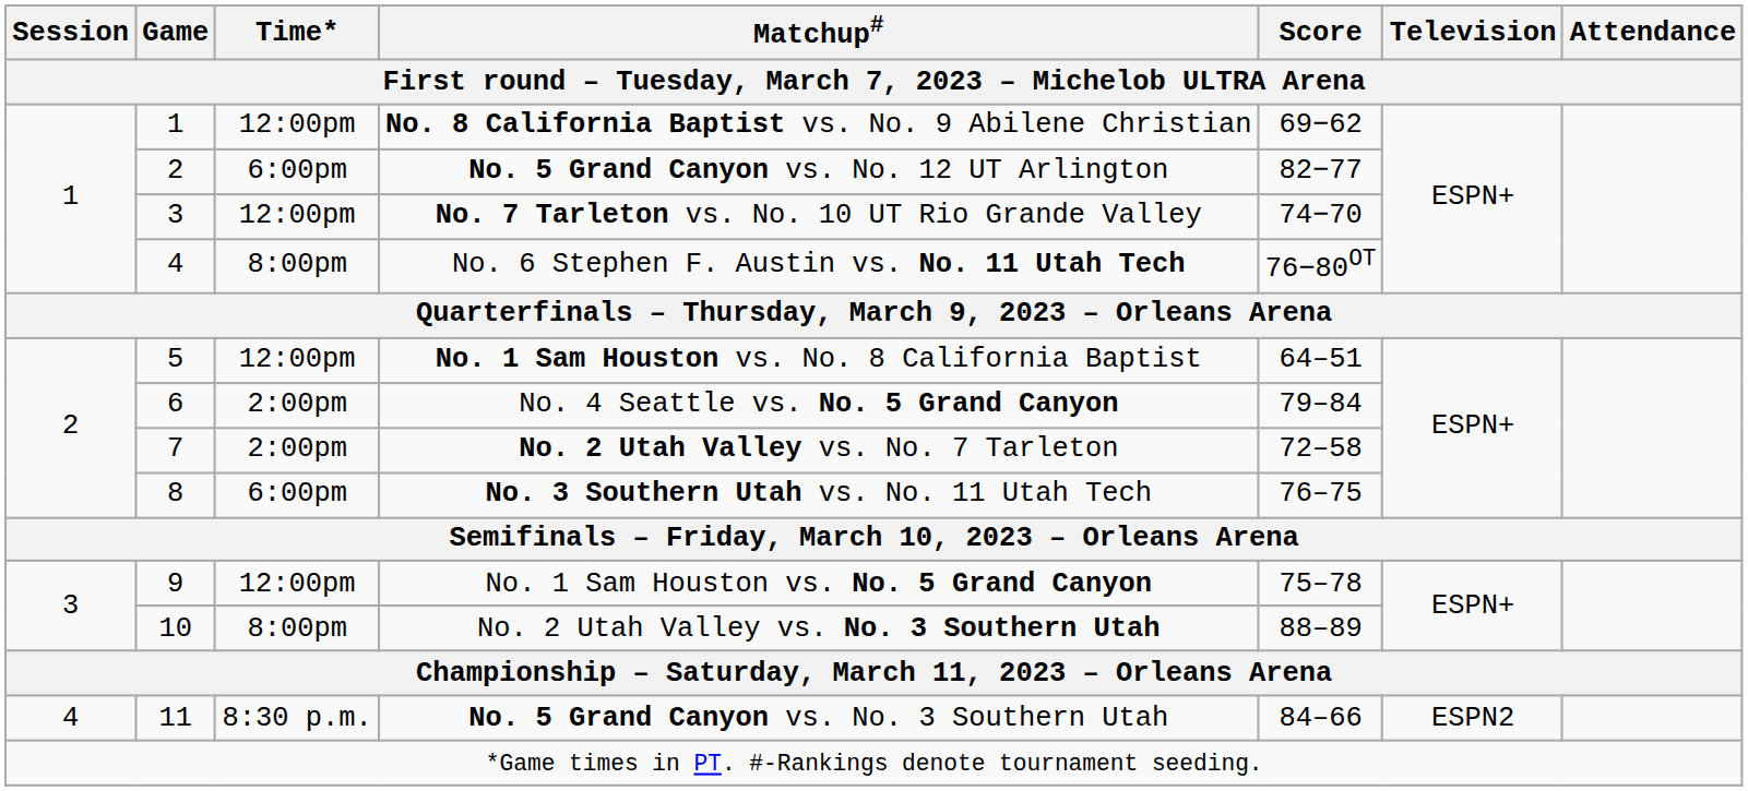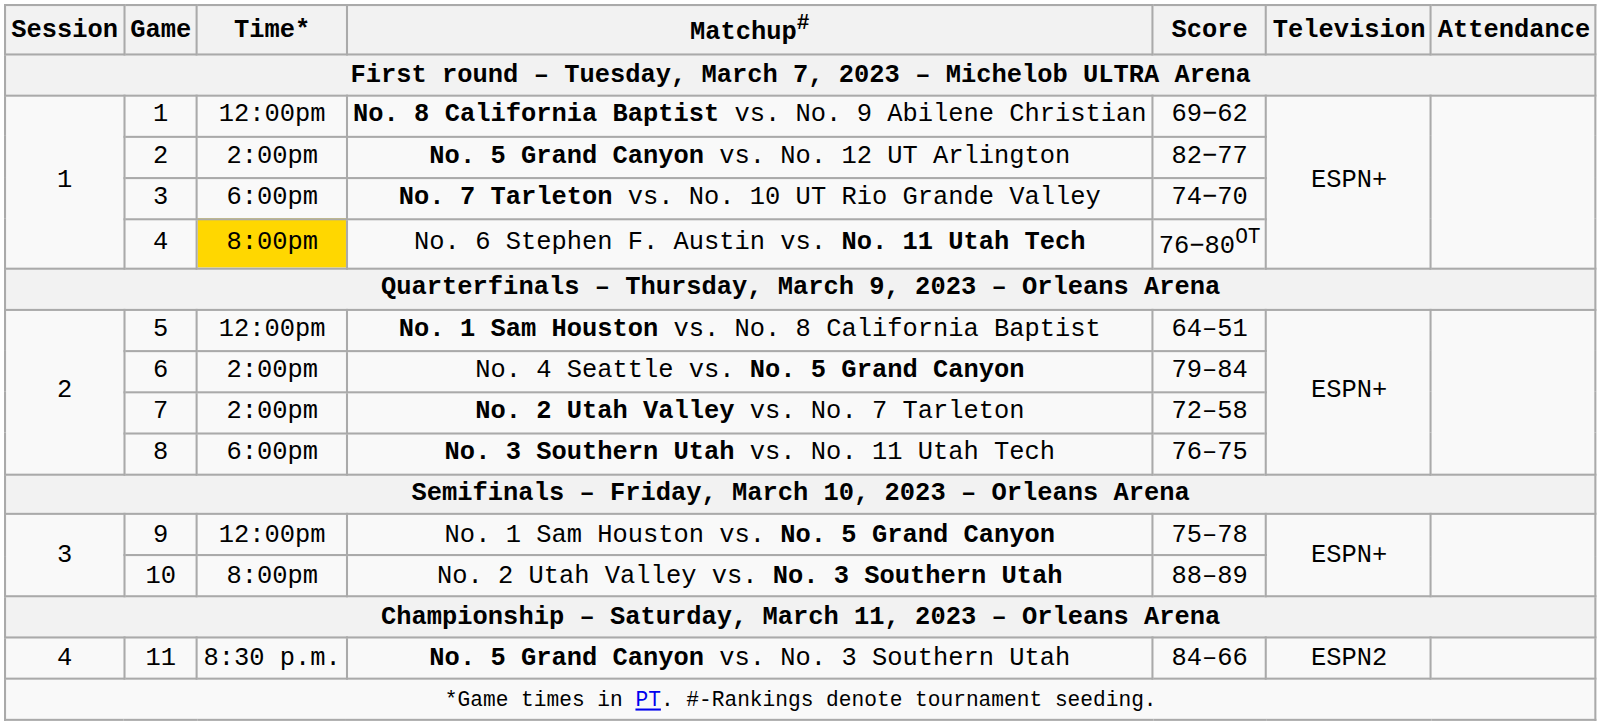 <table class="wikitable" style="font-size: 95%;text-align:center">
 <tr>
 <th>Session</th>
 <th>Game</th>
 <th>Time*</th>
 <th>Matchup<sup>#</sup></th>
 <th>Score</th>
 <th>Television</th>
 <th>Attendance</th>
 </tr>
 <tr>
 <th colspan=7>First round – Tuesday, March 7, 2023 – Michelob ULTRA Arena</th>
 </tr>
 <tr>
 <td rowspan="4">1</td>
 <td>1</td>
 <td>12:00pm</td>
 <td><strong>No. 8 California Baptist</strong> vs. No. 9 Abilene Christian</td>
 <td>69−62</td>
 <td rowspan="4">ESPN+</td>
 <td rowspan="4"></td>
 </tr>
 <tr>
 <td>2</td>
-<td>6:00pm</td>
+<td>2:00pm</td>
 <td><strong>No. 5 Grand Canyon</strong> vs. No. 12 UT Arlington</td>
 <td>82−77</td>
 </tr>
 <tr>
 <td>3</td>
-<td>12:00pm</td>
+<td>6:00pm</td>
 <td><strong>No. 7 Tarleton</strong> vs. No. 10 UT Rio Grande Valley</td>
 <td>74−70</td>
 </tr>
 <tr>
 <td>4</td>
-<td>8:00pm</td>
+<td style="background: gold;">8:00pm</td>
 <td>No. 6 Stephen F. Austin vs. <strong>No. 11 Utah Tech</strong></td>
 <td>76−80<sup>OT</sup></td>
 </tr>
 <tr>
 <th colspan="7">Quarterfinals – Thursday, March 9, 2023 – Orleans Arena</th>
 </tr>
 <tr>
 <td rowspan="4">2</td>
 <td>5</td>
 <td>12:00pm</td>
 <td><strong>No. 1 Sam Houston</strong> vs. No. 8 California Baptist</td>
 <td>64–51</td>
 <td rowspan="4">ESPN+</td>
 <td rowspan="4"></td>
 </tr>
 <tr>
 <td>6</td>
 <td>2:00pm</td>
 <td>No. 4 Seattle vs. <strong>No. 5 Grand Canyon</strong></td>
 <td>79–84</td>
 </tr>
 <tr>
 <td>7</td>
 <td>2:00pm</td>
 <td><strong>No. 2 Utah Valley</strong> vs. No. 7 Tarleton</td>
 <td>72–58</td>
 </tr>
 <tr>
 <td>8</td>
 <td>6:00pm</td>
 <td><strong>No. 3 Southern Utah</strong> vs. No. 11 Utah Tech</td>
 <td>76–75</td>
 </tr>
 <tr>
 <th colspan="7">Semifinals – Friday, March 10, 2023 – Orleans Arena</th>
 </tr>
 <tr>
 <td rowspan="2">3</td>
 <td>9</td>
 <td>12:00pm</td>
 <td>No. 1 Sam Houston vs. <strong>No. 5 Grand Canyon</strong></td>
 <td>75–78</td>
 <td rowspan="2">ESPN+</td>
 <td rowspan="2"></td>
 </tr>
 <tr>
 <td>10</td>
 <td>8:00pm</td>
 <td>No. 2 Utah Valley vs. <strong>No. 3 Southern Utah</strong></td>
 <td>88–89</td>
 </tr>
 <tr>
 <th colspan="7">Championship – Saturday, March 11, 2023 – Orleans Arena</th>
 </tr>
 <tr>
 <td>4</td>
 <td>11</td>
 <td>8:30 p.m.</td>
 <td><strong>No. 5 Grand Canyon</strong> vs. No. 3 Southern Utah</td>
 <td>84–66</td>
 <td>ESPN2</td>
 <td></td>
 </tr>
 <tr>
 <td colspan="7"><small>*Game times in <a href='#'>PT</a>. #-Rankings denote tournament seeding.</small></td>
 </tr>
 </table>
